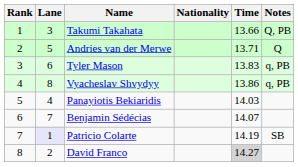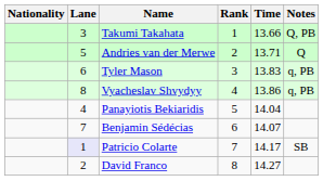 <table class="wikitable sortable" style="text-align:center">
 <tr>
-<th>Rank</th>
+<th>Nationality</th>
 <th>Lane</th>
 <th>Name</th>
-<th>Nationality</th>
+<th>Rank</th>
 <th>Time</th>
 <th>Notes</th>
 </tr>
 <tr bgcolor=ccffcc>
-<td align=center>1</td>
+<td align=left></td>
 <td align=center>3</td>
 <td align=left><a href='#'>Takumi Takahata</a></td>
-<td align=left></td>
+<td align=center>1</td>
 <td>13.66</td>
 <td>Q, PB</td>
 </tr>
 <tr bgcolor=ccffcc>
-<td align=center>2</td>
+<td align=left></td>
 <td align=center>5</td>
 <td align=left><a href='#'>Andries van der Merwe</a></td>
-<td align=left></td>
+<td align=center>2</td>
 <td>13.71</td>
 <td>Q</td>
 </tr>
 <tr bgcolor=ddffdd>
-<td align=center>3</td>
+<td align=left></td>
 <td align=center>6</td>
 <td align=left><a href='#'>Tyler Mason</a></td>
-<td align=left></td>
+<td align=center>3</td>
 <td>13.83</td>
 <td>q, PB</td>
 </tr>
 <tr bgcolor=ddffdd>
-<td align=center>4</td>
+<td align=left></td>
 <td align=center>8</td>
 <td align=left><a href='#'>Vyacheslav Shvydyy</a></td>
-<td align=left></td>
+<td align=center>4</td>
 <td>13.86</td>
 <td>q, PB</td>
 </tr>
 <tr>
-<td align=center>5</td>
+<td align=left></td>
 <td align=center>4</td>
 <td align=left><a href='#'>Panayiotis Bekiaridis</a></td>
-<td align=left></td>
-<td>14.03</td>
+<td align=center>5</td>
+<td>14.04</td>
 <td></td>
 </tr>
 <tr>
-<td align=center>6</td>
+<td align=left></td>
 <td align=center>7</td>
 <td align=left><a href='#'>Benjamin Sédécias</a></td>
-<td align=left></td>
+<td align=center>6</td>
 <td>14.07</td>
 <td></td>
 </tr>
 <tr>
-<td align=center>7</td>
+<td align=left></td>
 <td align=center style="background: lavender;">1</td>
 <td align=left><a href='#'>Patricio Colarte</a></td>
-<td align=left></td>
-<td>14.19</td>
+<td align=center>7</td>
+<td>14.17</td>
 <td>SB</td>
 </tr>
 <tr>
-<td align=center>8</td>
+<td align=left></td>
 <td align=center>2</td>
 <td align=left><a href='#'>David Franco</a></td>
-<td align=left></td>
-<td style="background: lightgrey;">14.27</td>
+<td align=center>8</td>
+<td>14.27</td>
 <td></td>
 </tr>
 </table>
